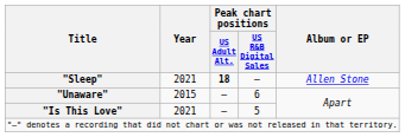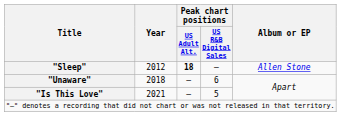 <table class="wikitable plainrowheaders" style="text-align:center;">
 <tr>
 <th scope="col" rowspan="2">Title</th>
 <th scope="col" rowspan="2">Year</th>
 <th scope="col" colspan="2">Peak chart positions</th>
 <th scope="col" rowspan="2">Album or EP</th>
 </tr>
 <tr>
 <th scope="col" style="width:3em;font-size:85%;"><a href='#'>US<br>Adult<br>Alt.</a><br></th>
 <th scope="col" style="width:3em;font-size:85%;"><a href='#'>US<br>R&B<br>Digital<br>Sales</a><br></th>
 </tr>
 <tr>
 <th scope="row">"Sleep"</th>
-<td>2021</td>
+<td>2012</td>
 <td><strong>18</strong></td>
 <td>—</td>
 <td><em><a href='#'>Allen Stone</a></em></td>
 </tr>
 <tr>
 <th scope="row">"Unaware"</th>
-<td>2015</td>
+<td>2018</td>
 <td>—</td>
 <td>6</td>
 <td rowspan="2"><em>Apart</em></td>
 </tr>
 <tr>
 <th scope="row">"Is This Love"</th>
 <td>2021</td>
 <td>—</td>
 <td>5</td>
 </tr>
 <tr>
 <td colspan="10" style="font-size:85%">"—" denotes a recording that did not chart or was not released in that territory.</td>
 </tr>
 </table>
